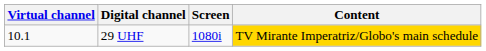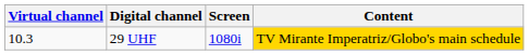 <table class = "wikitable">
 <tr>
 <th><a href='#'>Virtual channel</a></th>
 <th>Digital channel</th>
 <th>Screen</th>
 <th>Content</th>
 </tr>
 <tr>
-<td>10.1</td>
+<td>10.3</td>
 <td>29 <a href='#'>UHF</a></td>
 <td><a href='#'>1080i</a></td>
 <td style="background: gold;">TV Mirante Imperatriz/Globo's main schedule</td>
 </tr>
 </table>
